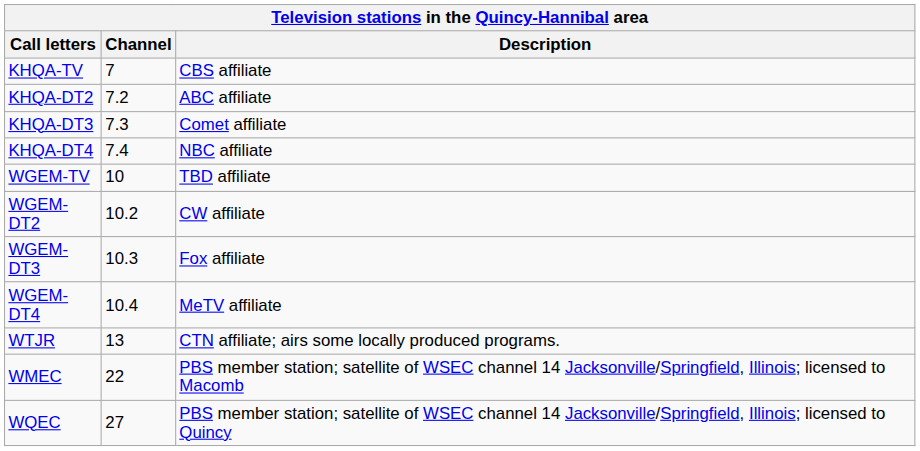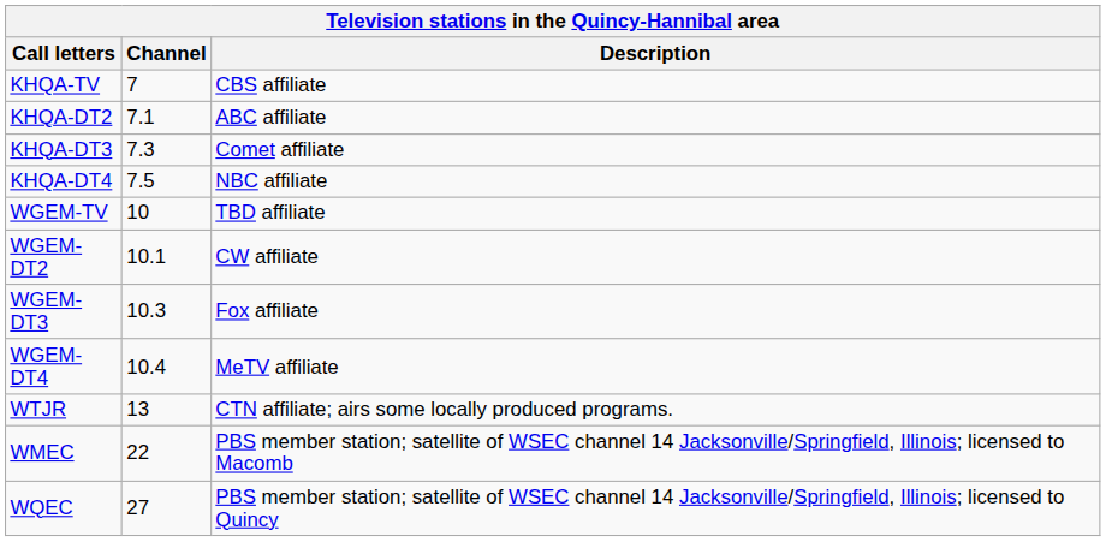 <table class="wikitable">
 <tr>
 <th style="text-align:center;" colspan="6"><strong><a href='#'>Television stations</a> in the <a href='#'>Quincy-Hannibal</a> area</strong></th>
 </tr>
 <tr>
 <th>Call letters</th>
 <th>Channel</th>
 <th>Description</th>
 </tr>
 <tr>
 <td><a href='#'>KHQA-TV</a></td>
 <td>7</td>
 <td><a href='#'>CBS</a> affiliate</td>
 </tr>
 <tr>
 <td><a href='#'>KHQA-DT2</a></td>
-<td>7.2</td>
+<td>7.1</td>
 <td><a href='#'>ABC</a> affiliate</td>
 </tr>
 <tr>
 <td><a href='#'>KHQA-DT3</a></td>
 <td>7.3</td>
 <td><a href='#'>Comet</a> affiliate</td>
 </tr>
 <tr>
 <td><a href='#'>KHQA-DT4</a></td>
-<td>7.4</td>
+<td>7.5</td>
 <td><a href='#'>NBC</a> affiliate</td>
 </tr>
 <tr>
 <td><a href='#'>WGEM-TV</a></td>
 <td>10</td>
 <td><a href='#'>TBD</a> affiliate</td>
 </tr>
 <tr>
 <td><a href='#'>WGEM-DT2</a></td>
-<td>10.2</td>
+<td>10.1</td>
 <td><a href='#'>CW</a> affiliate</td>
 </tr>
 <tr>
 <td><a href='#'>WGEM-DT3</a></td>
 <td>10.3</td>
 <td><a href='#'>Fox</a> affiliate</td>
 </tr>
 <tr>
 <td><a href='#'>WGEM-DT4</a></td>
 <td>10.4</td>
 <td><a href='#'>MeTV</a> affiliate</td>
 </tr>
 <tr>
 <td><a href='#'>WTJR</a></td>
 <td>13</td>
 <td><a href='#'>CTN</a> affiliate; airs some locally produced programs.</td>
 </tr>
 <tr>
 <td><a href='#'>WMEC</a></td>
 <td>22</td>
 <td><a href='#'>PBS</a> member station; satellite of <a href='#'>WSEC</a> channel 14 <a href='#'>Jacksonville</a>/<a href='#'>Springfield</a>, <a href='#'>Illinois</a>; licensed to <a href='#'>Macomb</a></td>
 </tr>
 <tr>
 <td><a href='#'>WQEC</a></td>
 <td>27</td>
 <td><a href='#'>PBS</a> member station; satellite of <a href='#'>WSEC</a> channel 14 <a href='#'>Jacksonville</a>/<a href='#'>Springfield</a>, <a href='#'>Illinois</a>; licensed to <a href='#'>Quincy</a></td>
 </tr>
 </table>
